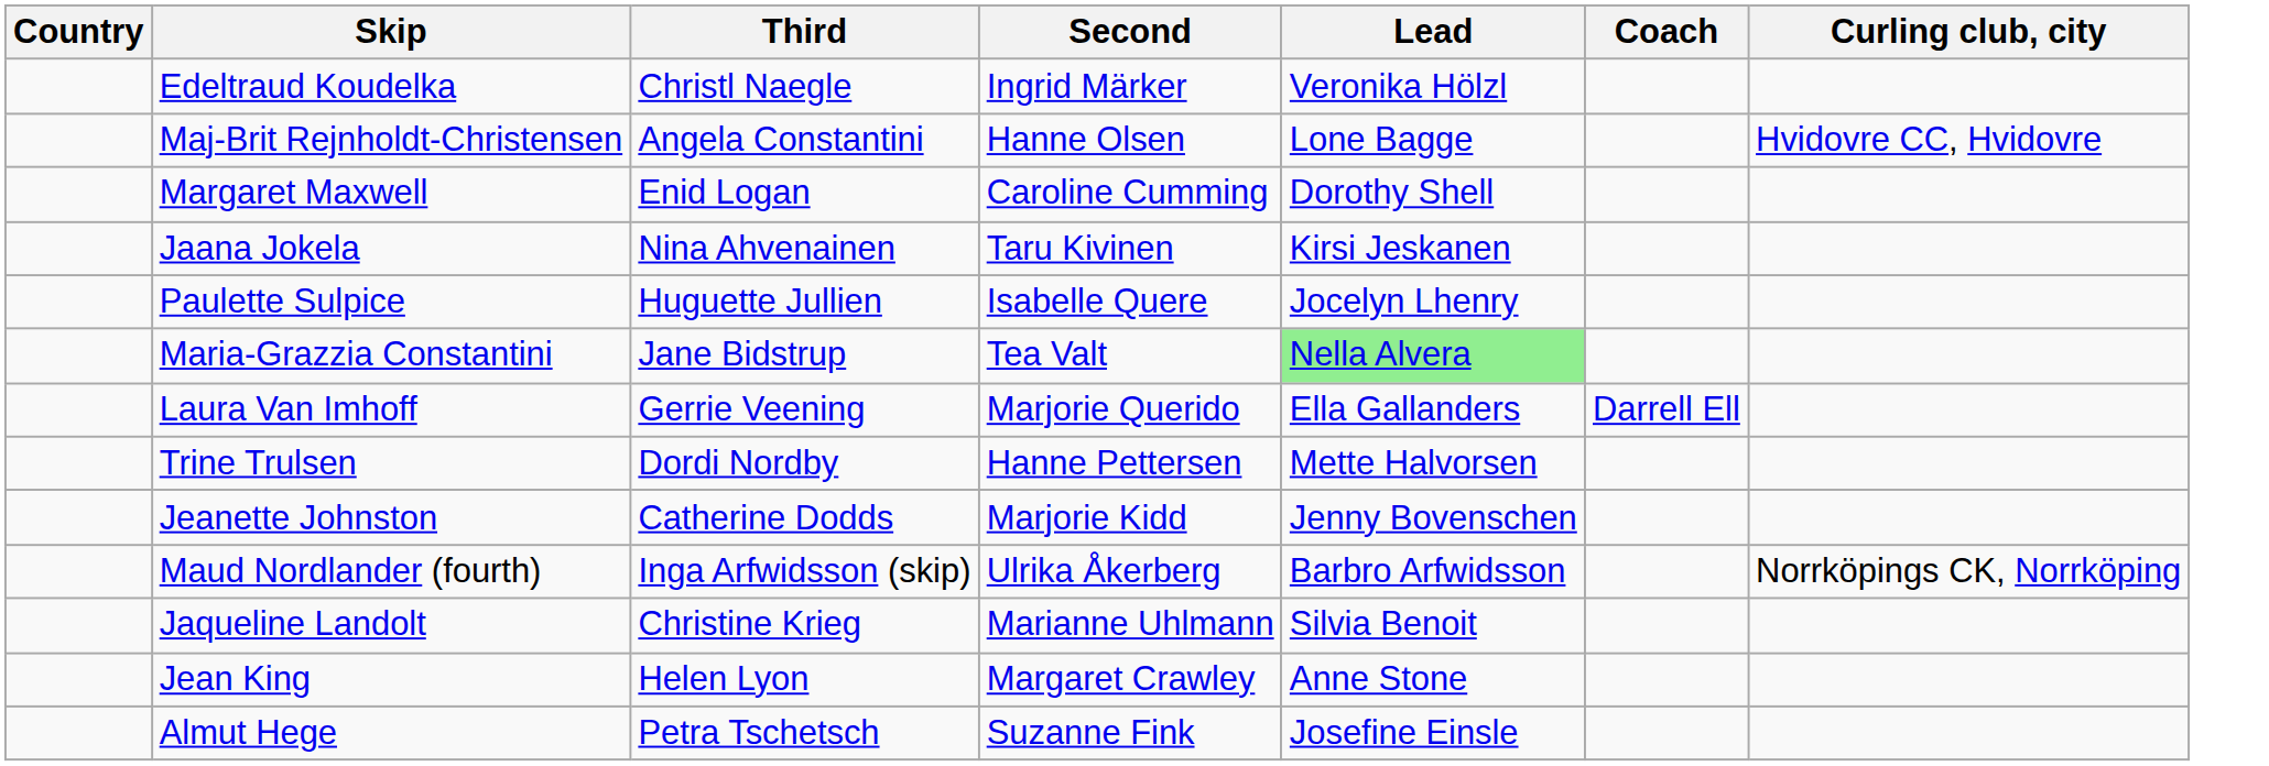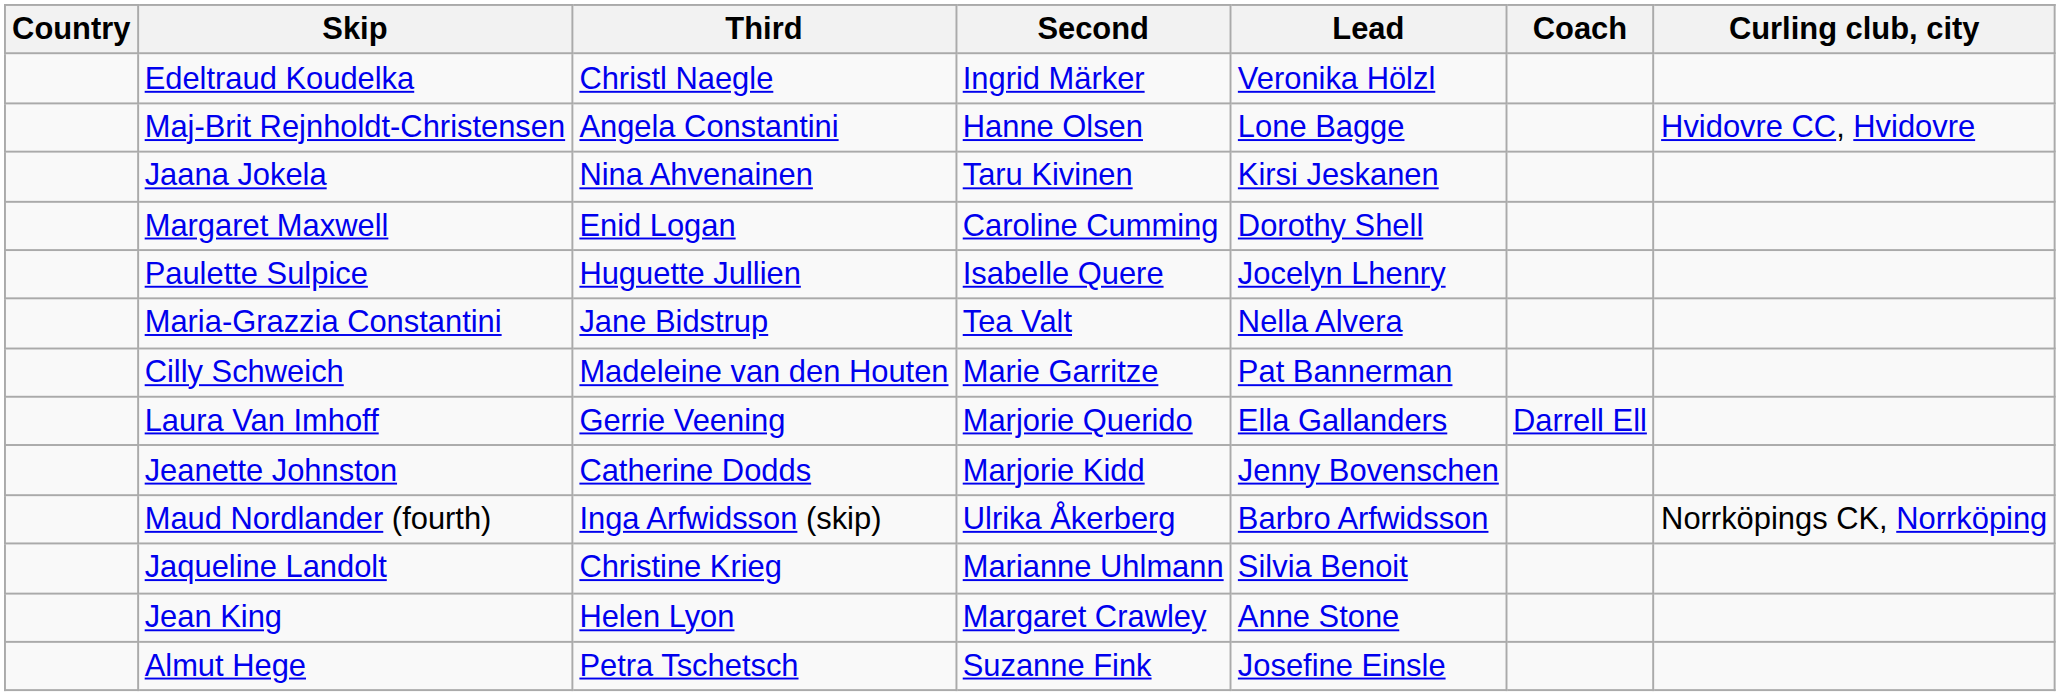 <table class="wikitable">
 <tr>
 <th>Country</th>
 <th>Skip</th>
 <th>Third</th>
 <th>Second</th>
 <th>Lead</th>
 <th>Coach</th>
 <th>Curling club, city</th>
 </tr>
 <tr>
 <td></td>
 <td><a href='#'>Edeltraud Koudelka</a></td>
 <td><a href='#'>Christl Naegle</a></td>
 <td><a href='#'>Ingrid Märker</a></td>
 <td><a href='#'>Veronika Hölzl</a></td>
 <td></td>
 <td></td>
 </tr>
 <tr>
 <td></td>
 <td><a href='#'>Maj-Brit Rejnholdt-Christensen</a></td>
 <td><a href='#'>Angela Constantini</a></td>
 <td><a href='#'>Hanne Olsen</a></td>
 <td><a href='#'>Lone Bagge</a></td>
 <td></td>
 <td><a href='#'>Hvidovre CC</a>, <a href='#'>Hvidovre</a></td>
 </tr>
 <tr>
 <td></td>
-<td><a href='#'>Margaret Maxwell</a></td>
-<td><a href='#'>Enid Logan</a></td>
-<td><a href='#'>Caroline Cumming</a></td>
-<td><a href='#'>Dorothy Shell</a></td>
+<td><a href='#'>Jaana Jokela</a></td>
+<td><a href='#'>Nina Ahvenainen</a></td>
+<td><a href='#'>Taru Kivinen</a></td>
+<td><a href='#'>Kirsi Jeskanen</a></td>
 <td></td>
 <td></td>
 </tr>
 <tr>
 <td></td>
-<td><a href='#'>Jaana Jokela</a></td>
-<td><a href='#'>Nina Ahvenainen</a></td>
-<td><a href='#'>Taru Kivinen</a></td>
-<td><a href='#'>Kirsi Jeskanen</a></td>
+<td><a href='#'>Margaret Maxwell</a></td>
+<td><a href='#'>Enid Logan</a></td>
+<td><a href='#'>Caroline Cumming</a></td>
+<td><a href='#'>Dorothy Shell</a></td>
 <td></td>
 <td></td>
 </tr>
 <tr>
 <td></td>
 <td><a href='#'>Paulette Sulpice</a></td>
 <td><a href='#'>Huguette Jullien</a></td>
 <td><a href='#'>Isabelle Quere</a></td>
 <td><a href='#'>Jocelyn Lhenry</a></td>
 <td></td>
 <td></td>
 </tr>
 <tr>
 <td></td>
 <td><a href='#'>Maria-Grazzia Constantini</a></td>
 <td><a href='#'>Jane Bidstrup</a></td>
 <td><a href='#'>Tea Valt</a></td>
-<td style="background: lightgreen;"><a href='#'>Nella Alvera</a></td>
+<td><a href='#'>Nella Alvera</a></td>
+<td></td>
+<td></td>
+</tr>
+<tr>
+<td></td>
+<td><a href='#'>Cilly Schweich</a></td>
+<td><a href='#'>Madeleine van den Houten</a></td>
+<td><a href='#'>Marie Garritze</a></td>
+<td><a href='#'>Pat Bannerman</a></td>
 <td></td>
 <td></td>
 </tr>
 <tr>
 <td></td>
 <td><a href='#'>Laura Van Imhoff</a></td>
 <td><a href='#'>Gerrie Veening</a></td>
 <td><a href='#'>Marjorie Querido</a></td>
 <td><a href='#'>Ella Gallanders</a></td>
 <td><a href='#'>Darrell Ell</a></td>
-<td></td>
-</tr>
-<tr>
-<td></td>
-<td><a href='#'>Trine Trulsen</a></td>
-<td><a href='#'>Dordi Nordby</a></td>
-<td><a href='#'>Hanne Pettersen</a></td>
-<td><a href='#'>Mette Halvorsen</a></td>
-<td></td>
 <td></td>
 </tr>
 <tr>
 <td></td>
 <td><a href='#'>Jeanette Johnston</a></td>
 <td><a href='#'>Catherine Dodds</a></td>
 <td><a href='#'>Marjorie Kidd</a></td>
 <td><a href='#'>Jenny Bovenschen</a></td>
 <td></td>
 <td></td>
 </tr>
 <tr>
 <td></td>
 <td><a href='#'>Maud Nordlander</a> (fourth)</td>
 <td><a href='#'>Inga Arfwidsson</a> (skip)</td>
 <td><a href='#'>Ulrika Åkerberg</a></td>
 <td><a href='#'>Barbro Arfwidsson</a></td>
 <td></td>
 <td>Norrköpings CK, <a href='#'>Norrköping</a></td>
 </tr>
 <tr>
 <td></td>
 <td><a href='#'>Jaqueline Landolt</a></td>
 <td><a href='#'>Christine Krieg</a></td>
 <td><a href='#'>Marianne Uhlmann</a></td>
 <td><a href='#'>Silvia Benoit</a></td>
 <td></td>
 <td></td>
 </tr>
 <tr>
 <td></td>
 <td><a href='#'>Jean King</a></td>
 <td><a href='#'>Helen Lyon</a></td>
 <td><a href='#'>Margaret Crawley</a></td>
 <td><a href='#'>Anne Stone</a></td>
 <td></td>
 <td></td>
 </tr>
 <tr>
 <td></td>
 <td><a href='#'>Almut Hege</a></td>
 <td><a href='#'>Petra Tschetsch</a></td>
 <td><a href='#'>Suzanne Fink</a></td>
 <td><a href='#'>Josefine Einsle</a></td>
 <td></td>
 <td></td>
 </tr>
 </table>
